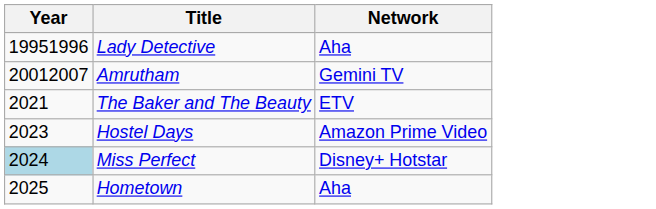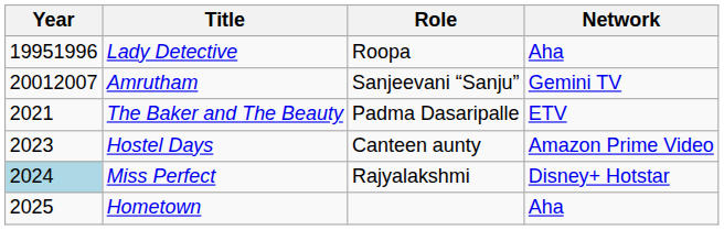 <table class="wikitable sortable">
 <tr>
 <th>Year</th>
 <th>Title</th>
+<th>Role</th>
 <th>Network</th>
 </tr>
 <tr>
 <td>19951996</td>
 <td><em><a href='#'>Lady Detective</a></em></td>
+<td>Roopa</td>
 <td><a href='#'>Aha</a></td>
 </tr>
 <tr>
 <td>20012007</td>
 <td><a href='#'><em>Amrutham</em></a></td>
+<td>Sanjeevani “Sanju”</td>
 <td><a href='#'>Gemini TV</a></td>
 </tr>
 <tr>
 <td>2021</td>
 <td><a href='#'><em>The Baker and The Beauty</em></a></td>
+<td>Padma Dasaripalle</td>
 <td><a href='#'>ETV</a></td>
 </tr>
 <tr>
 <td>2023</td>
 <td><em><a href='#'>Hostel Days</a></em></td>
+<td>Canteen aunty</td>
 <td><a href='#'>Amazon Prime Video</a></td>
 </tr>
 <tr>
 <td style="background: lightblue;">2024</td>
 <td><em><a href='#'>Miss Perfect</a></em></td>
+<td>Rajyalakshmi</td>
 <td><a href='#'>Disney+ Hotstar</a></td>
 </tr>
 <tr>
 <td>2025</td>
 <td><a href='#'><em>Hometown</em></a></td>
+<td></td>
 <td><a href='#'>Aha</a></td>
 </tr>
 </table>
